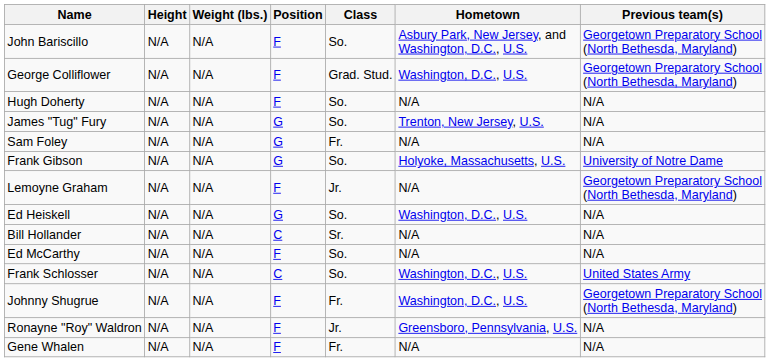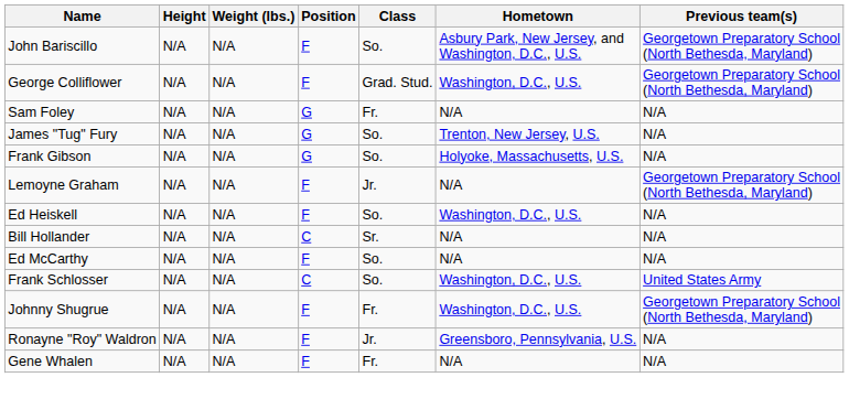 <table class="wikitable" style="font-size: 90%">
 <tr>
 <th>Name</th>
 <th>Height</th>
 <th>Weight (lbs.)</th>
 <th>Position</th>
 <th>Class</th>
 <th>Hometown</th>
 <th>Previous team(s)</th>
 </tr>
 <tr>
 <td>John Bariscillo</td>
 <td>N/A</td>
 <td>N/A</td>
 <td><a href='#'>F</a></td>
 <td>So.</td>
 <td><a href='#'>Asbury Park, New Jersey</a>, and<br><a href='#'>Washington, D.C.</a>, <a href='#'>U.S.</a></td>
 <td><a href='#'>Georgetown Preparatory School</a><br>(<a href='#'>North Bethesda, Maryland</a>)</td>
 </tr>
 <tr>
 <td>George Colliflower</td>
 <td>N/A</td>
 <td>N/A</td>
 <td><a href='#'>F</a></td>
 <td>Grad. Stud.</td>
 <td><a href='#'>Washington, D.C.</a>, <a href='#'>U.S.</a></td>
 <td><a href='#'>Georgetown Preparatory School</a><br>(<a href='#'>North Bethesda, Maryland</a>)</td>
 </tr>
 <tr>
-<td>Hugh Doherty</td>
+<td>Sam Foley</td>
 <td>N/A</td>
 <td>N/A</td>
-<td><a href='#'>F</a></td>
-<td>So.</td>
+<td><a href='#'>G</a></td>
+<td>Fr.</td>
 <td>N/A</td>
 <td>N/A</td>
 </tr>
 <tr>
 <td>James "Tug" Fury</td>
 <td>N/A</td>
 <td>N/A</td>
 <td><a href='#'>G</a></td>
 <td>So.</td>
 <td><a href='#'>Trenton, New Jersey</a>, <a href='#'>U.S.</a></td>
 <td>N/A</td>
 </tr>
 <tr>
-<td>Sam Foley</td>
-<td>N/A</td>
-<td>N/A</td>
-<td><a href='#'>G</a></td>
-<td>Fr.</td>
-<td>N/A</td>
-<td>N/A</td>
-</tr>
-<tr>
 <td>Frank Gibson</td>
 <td>N/A</td>
 <td>N/A</td>
 <td><a href='#'>G</a></td>
 <td>So.</td>
 <td><a href='#'>Holyoke, Massachusetts</a>, <a href='#'>U.S.</a></td>
-<td><a href='#'>University of Notre Dame</a></td>
+<td>N/A</td>
 </tr>
 <tr>
 <td>Lemoyne Graham</td>
 <td>N/A</td>
 <td>N/A</td>
 <td><a href='#'>F</a></td>
 <td>Jr.</td>
 <td>N/A</td>
 <td><a href='#'>Georgetown Preparatory School</a><br>(<a href='#'>North Bethesda, Maryland</a>)</td>
 </tr>
 <tr>
 <td>Ed Heiskell</td>
 <td>N/A</td>
 <td>N/A</td>
-<td><a href='#'>G</a></td>
+<td><a href='#'>F</a></td>
 <td>So.</td>
 <td><a href='#'>Washington, D.C.</a>, <a href='#'>U.S.</a></td>
 <td>N/A</td>
 </tr>
 <tr>
 <td>Bill Hollander</td>
 <td>N/A</td>
 <td>N/A</td>
 <td><a href='#'>C</a></td>
 <td>Sr.</td>
 <td>N/A</td>
 <td>N/A</td>
 </tr>
 <tr>
 <td>Ed McCarthy</td>
 <td>N/A</td>
 <td>N/A</td>
 <td><a href='#'>F</a></td>
 <td>So.</td>
 <td>N/A</td>
 <td>N/A</td>
 </tr>
 <tr>
 <td>Frank Schlosser</td>
 <td>N/A</td>
 <td>N/A</td>
 <td><a href='#'>C</a></td>
 <td>So.</td>
 <td><a href='#'>Washington, D.C.</a>, <a href='#'>U.S.</a></td>
 <td><a href='#'>United States Army</a></td>
 </tr>
 <tr>
 <td>Johnny Shugrue</td>
 <td>N/A</td>
 <td>N/A</td>
 <td><a href='#'>F</a></td>
 <td>Fr.</td>
 <td><a href='#'>Washington, D.C.</a>, <a href='#'>U.S.</a></td>
 <td><a href='#'>Georgetown Preparatory School</a><br>(<a href='#'>North Bethesda, Maryland</a>)</td>
 </tr>
 <tr>
 <td>Ronayne "Roy" Waldron</td>
 <td>N/A</td>
 <td>N/A</td>
 <td><a href='#'>F</a></td>
 <td>Jr.</td>
 <td><a href='#'>Greensboro, Pennsylvania</a>, <a href='#'>U.S.</a></td>
 <td>N/A</td>
 </tr>
 <tr>
 <td>Gene Whalen</td>
 <td>N/A</td>
 <td>N/A</td>
 <td><a href='#'>F</a></td>
 <td>Fr.</td>
 <td>N/A</td>
 <td>N/A</td>
 </tr>
 </table>
